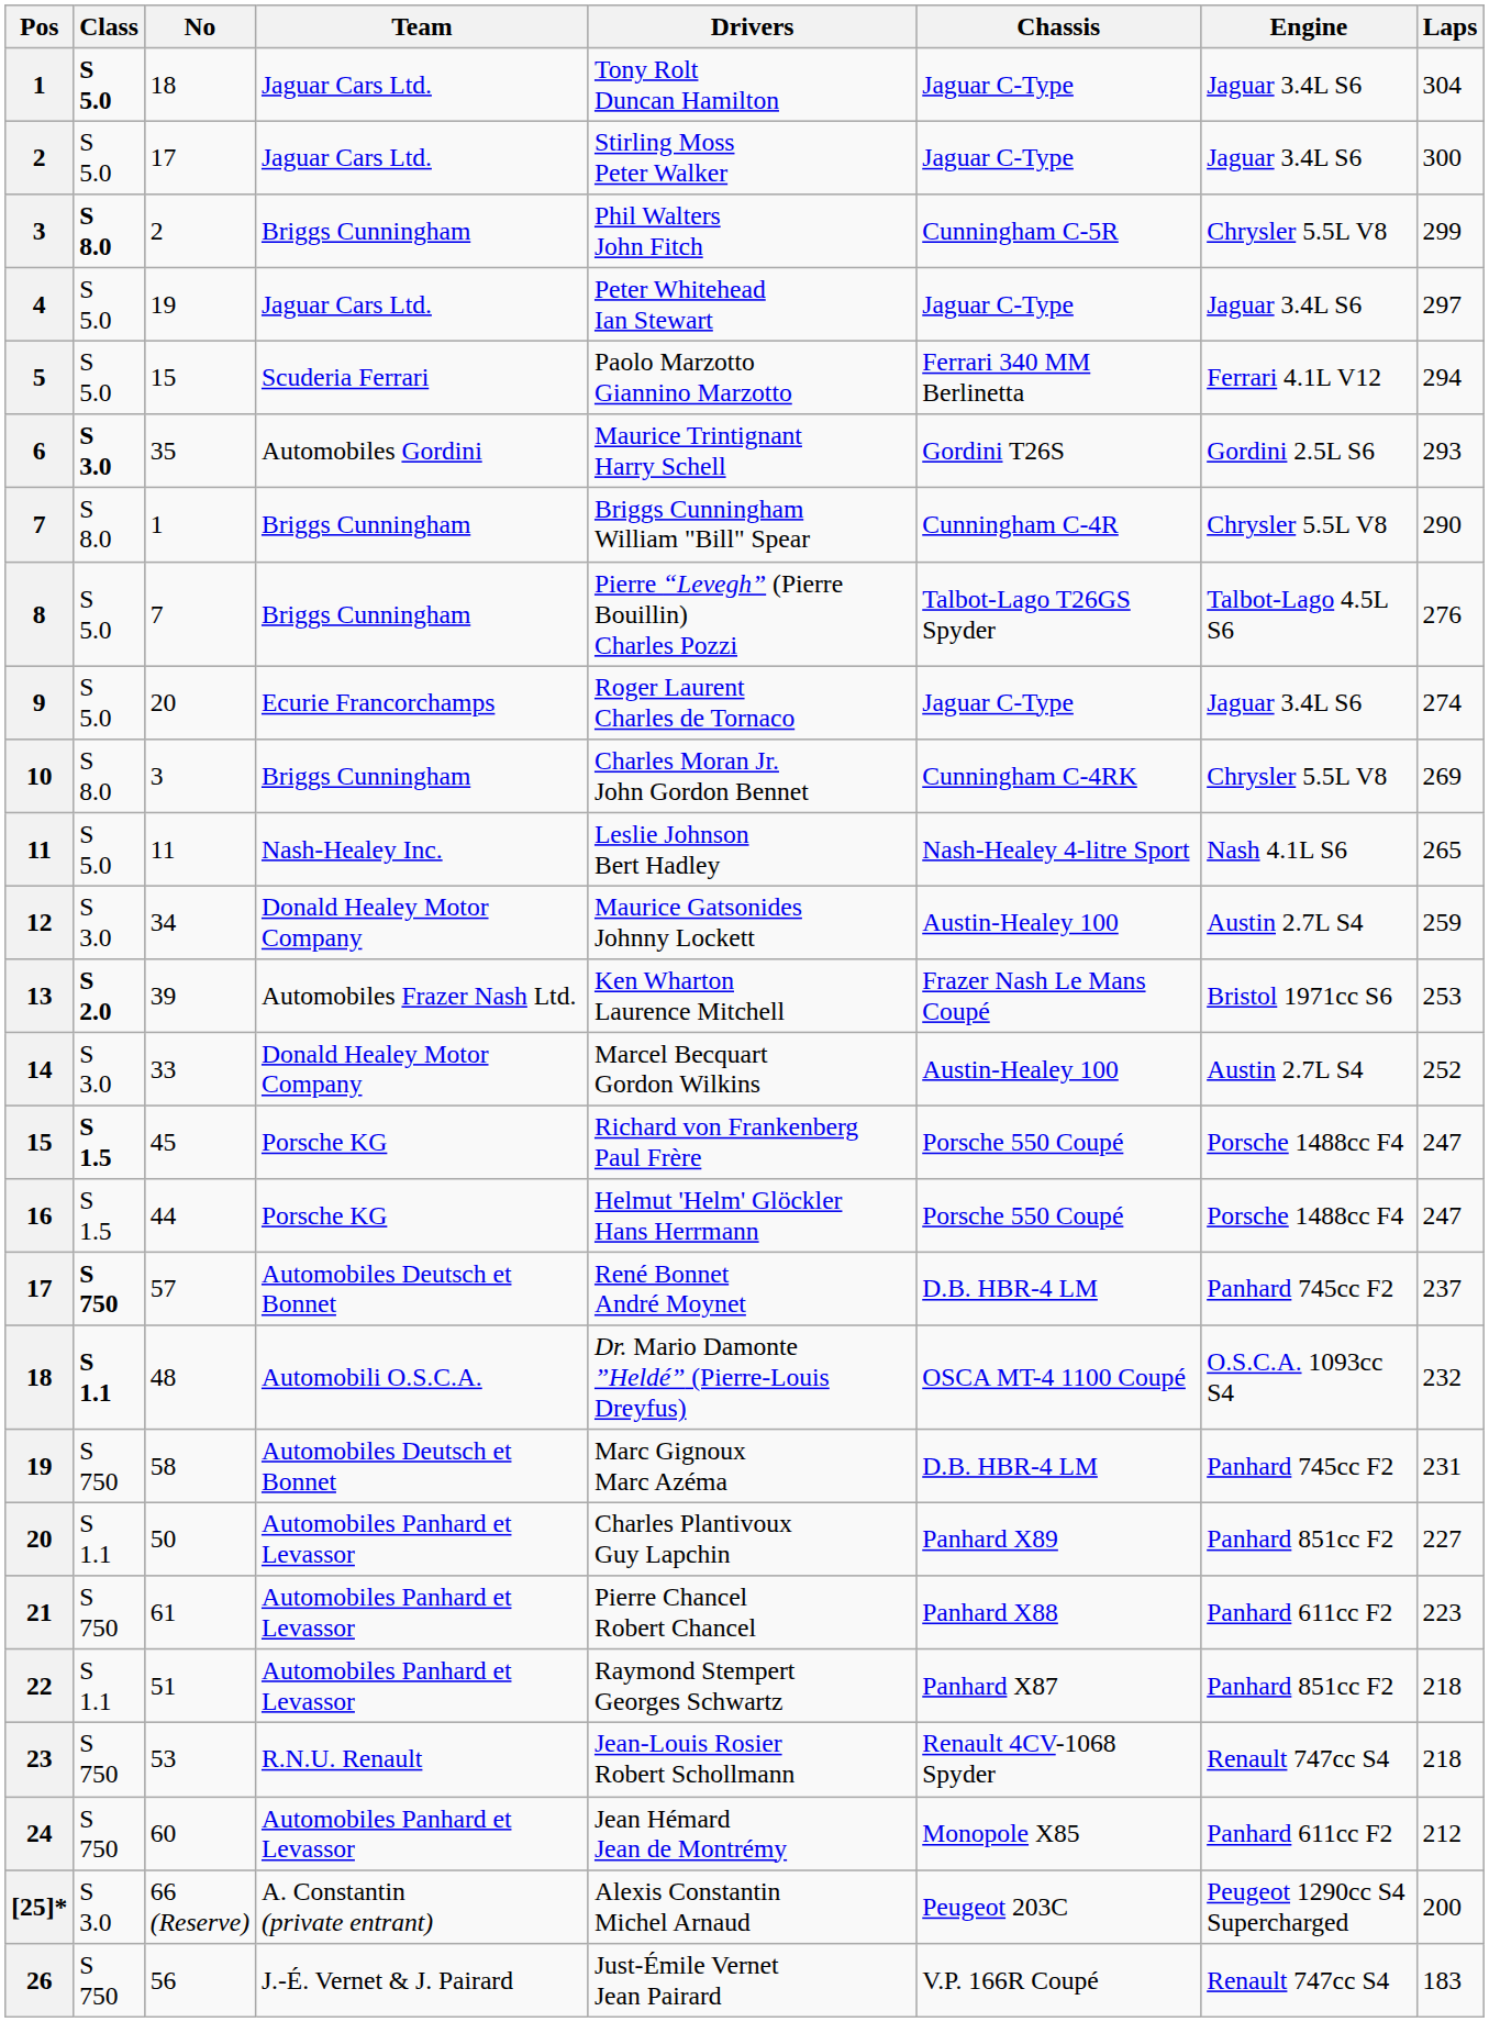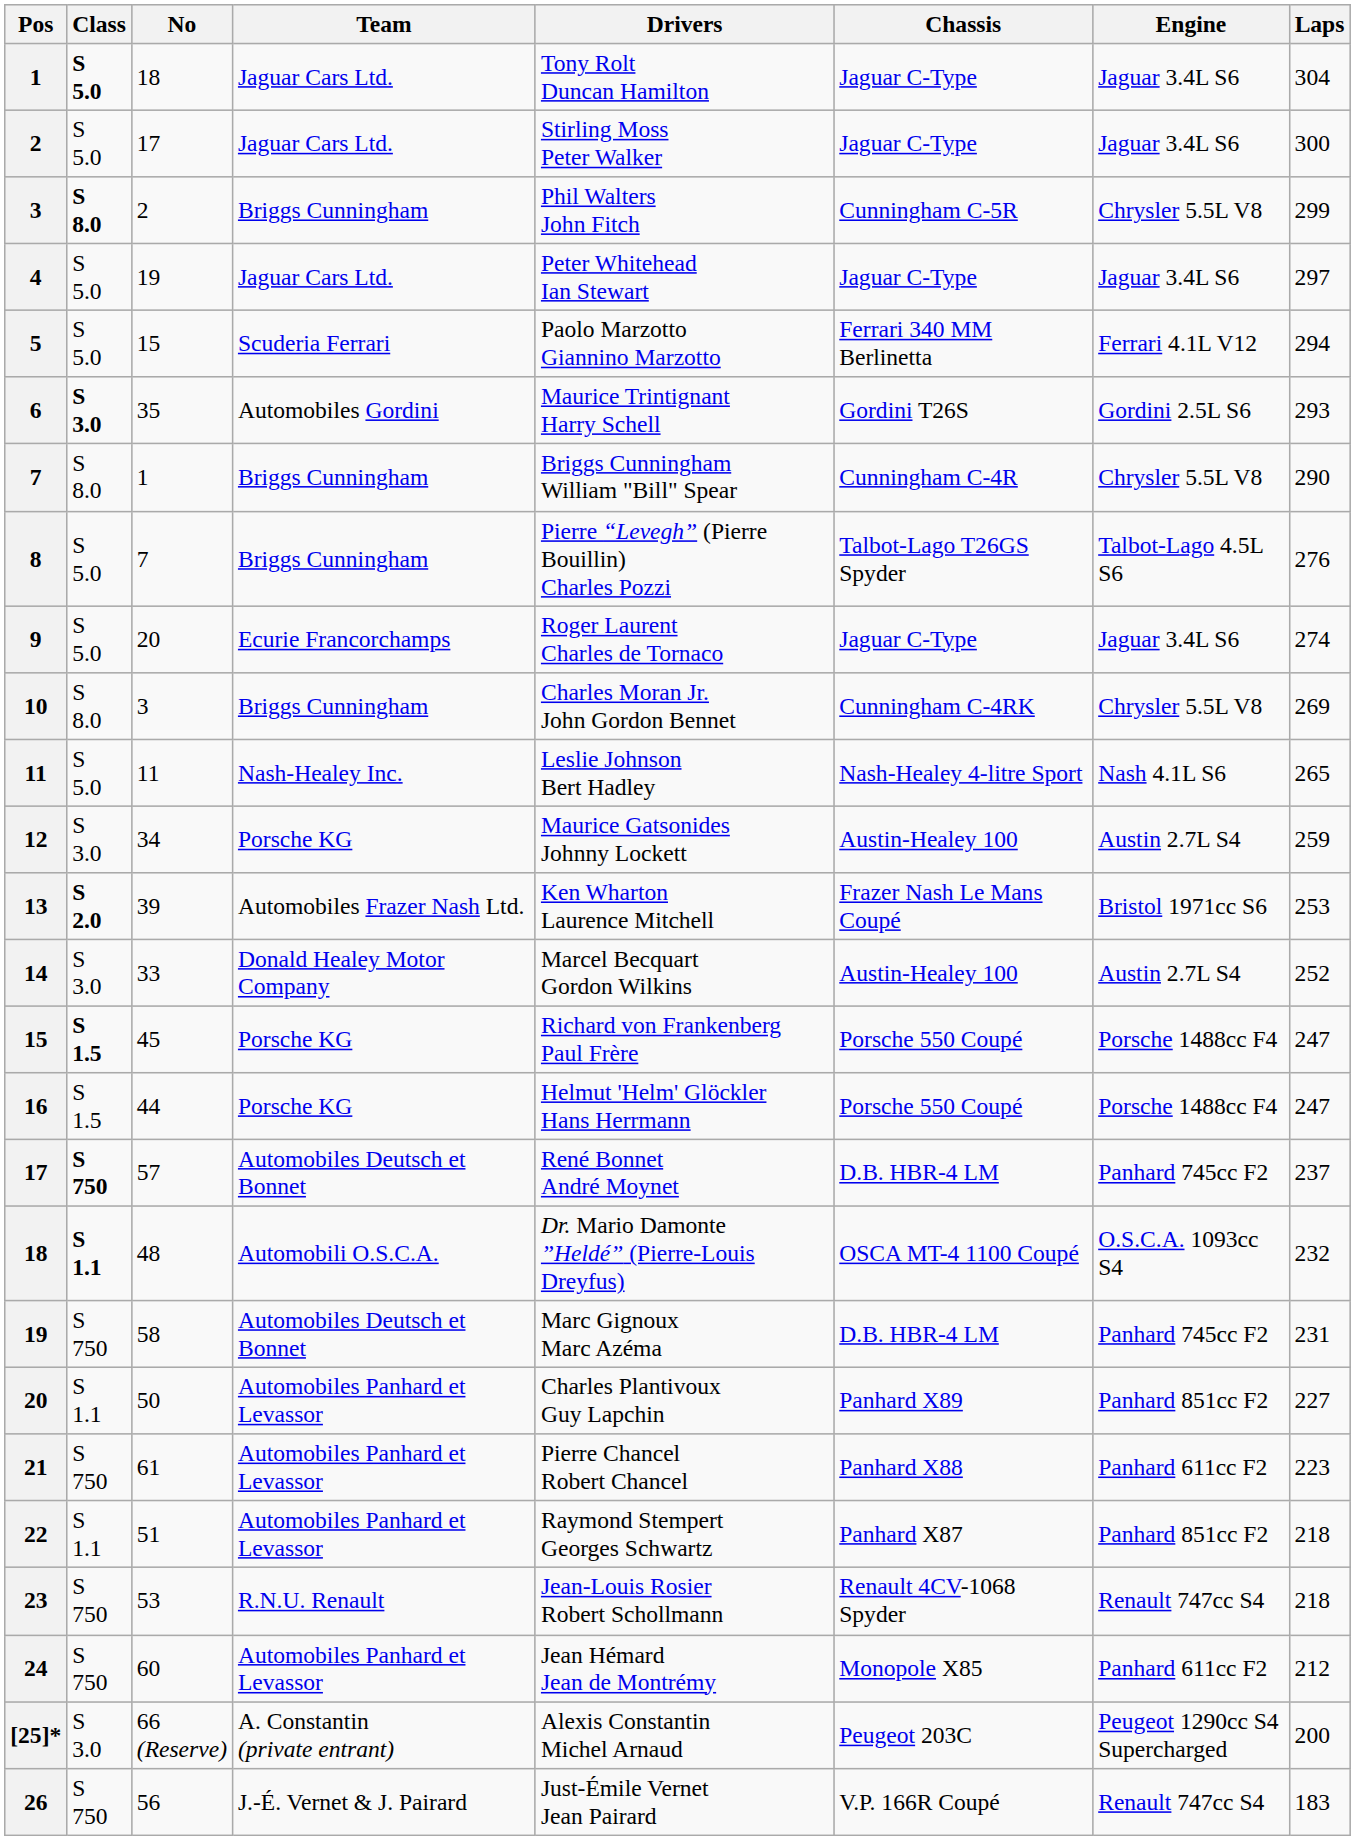 <table class="wikitable" style="font-size: 95%;">
 <tr>
 <th>Pos</th>
 <th>Class</th>
 <th>No</th>
 <th>Team</th>
 <th>Drivers</th>
 <th>Chassis</th>
 <th>Engine</th>
 <th>Laps</th>
 </tr>
 <tr>
 <th>1</th>
 <td><strong>S<br>5.0</strong></td>
 <td>18</td>
 <td> <a href='#'>Jaguar Cars Ltd.</a></td>
 <td> <a href='#'>Tony Rolt</a><br> <a href='#'>Duncan Hamilton</a></td>
 <td><a href='#'>Jaguar C-Type</a></td>
 <td><a href='#'>Jaguar</a> 3.4L S6</td>
 <td>304</td>
 </tr>
 <tr>
 <th>2</th>
 <td>S<br>5.0</td>
 <td>17</td>
 <td> <a href='#'>Jaguar Cars Ltd.</a></td>
 <td> <a href='#'>Stirling Moss</a><br> <a href='#'>Peter Walker</a></td>
 <td><a href='#'>Jaguar C-Type</a></td>
 <td><a href='#'>Jaguar</a> 3.4L S6</td>
 <td>300</td>
 </tr>
 <tr>
 <th>3</th>
 <td><strong>S<br>8.0</strong></td>
 <td>2</td>
 <td> <a href='#'>Briggs Cunningham</a></td>
 <td> <a href='#'>Phil Walters</a><br> <a href='#'>John Fitch</a></td>
 <td><a href='#'>Cunningham C-5R</a></td>
 <td><a href='#'>Chrysler</a> 5.5L V8</td>
 <td>299</td>
 </tr>
 <tr>
 <th>4</th>
 <td>S<br>5.0</td>
 <td>19</td>
 <td> <a href='#'>Jaguar Cars Ltd.</a></td>
 <td> <a href='#'>Peter Whitehead</a><br> <a href='#'>Ian Stewart</a></td>
 <td><a href='#'>Jaguar C-Type</a></td>
 <td><a href='#'>Jaguar</a> 3.4L S6</td>
 <td>297</td>
 </tr>
 <tr>
 <th>5</th>
 <td>S<br>5.0</td>
 <td>15</td>
 <td> <a href='#'>Scuderia Ferrari</a></td>
 <td> Paolo Marzotto<br> <a href='#'>Giannino Marzotto</a></td>
 <td><a href='#'>Ferrari 340 MM</a> Berlinetta</td>
 <td><a href='#'>Ferrari</a> 4.1L V12</td>
 <td>294</td>
 </tr>
 <tr>
 <th>6</th>
 <td><strong>S<br>3.0</strong></td>
 <td>35</td>
 <td> Automobiles <a href='#'>Gordini</a></td>
 <td> <a href='#'>Maurice Trintignant</a><br> <a href='#'>Harry Schell</a></td>
 <td><a href='#'>Gordini</a> T26S</td>
 <td><a href='#'>Gordini</a> 2.5L S6</td>
 <td>293</td>
 </tr>
 <tr>
 <th>7</th>
 <td>S<br>8.0</td>
 <td>1</td>
 <td> <a href='#'>Briggs Cunningham</a></td>
 <td> <a href='#'>Briggs Cunningham</a><br> William "Bill" Spear</td>
 <td><a href='#'>Cunningham C-4R</a></td>
 <td><a href='#'>Chrysler</a> 5.5L V8</td>
 <td>290</td>
 </tr>
 <tr>
 <th>8</th>
 <td>S<br>5.0</td>
 <td>7</td>
 <td> <a href='#'>Briggs Cunningham</a></td>
 <td> <a href='#'>Pierre <em>“Levegh”</em></a> (Pierre Bouillin) <br> <a href='#'>Charles Pozzi</a></td>
 <td><a href='#'>Talbot-Lago T26GS</a> Spyder</td>
 <td><a href='#'>Talbot-Lago</a> 4.5L S6</td>
 <td>276</td>
 </tr>
 <tr>
 <th>9</th>
 <td>S<br>5.0</td>
 <td>20</td>
 <td> <a href='#'>Ecurie Francorchamps</a></td>
 <td> <a href='#'>Roger Laurent</a><br> <a href='#'>Charles de Tornaco</a></td>
 <td><a href='#'>Jaguar C-Type</a></td>
 <td><a href='#'>Jaguar</a> 3.4L S6</td>
 <td>274</td>
 </tr>
 <tr>
 <th>10</th>
 <td>S<br>8.0</td>
 <td>3</td>
 <td> <a href='#'>Briggs Cunningham</a></td>
 <td> <a href='#'>Charles Moran Jr.</a><br> John Gordon Bennet</td>
 <td><a href='#'>Cunningham C-4RK</a></td>
 <td><a href='#'>Chrysler</a> 5.5L V8</td>
 <td>269</td>
 </tr>
 <tr>
 <th>11</th>
 <td>S<br>5.0</td>
 <td>11</td>
 <td> <a href='#'>Nash-Healey Inc.</a></td>
 <td> <a href='#'>Leslie Johnson</a><br> Bert Hadley</td>
 <td><a href='#'>Nash-Healey 4-litre Sport</a></td>
 <td><a href='#'>Nash</a> 4.1L S6</td>
 <td>265</td>
 </tr>
 <tr>
 <th>12</th>
 <td>S<br>3.0</td>
 <td>34</td>
-<td> <a href='#'>Donald Healey Motor Company</a></td>
+<td> <a href='#'>Porsche KG</a></td>
 <td> <a href='#'>Maurice Gatsonides</a><br> Johnny Lockett</td>
 <td><a href='#'>Austin-Healey 100</a></td>
 <td><a href='#'>Austin</a> 2.7L S4</td>
 <td>259</td>
 </tr>
 <tr>
 <th>13</th>
 <td><strong>S<br>2.0</strong></td>
 <td>39</td>
 <td> Automobiles <a href='#'>Frazer Nash</a> Ltd.</td>
 <td> <a href='#'>Ken Wharton</a><br> Laurence Mitchell</td>
 <td><a href='#'>Frazer Nash Le Mans Coupé</a></td>
 <td><a href='#'>Bristol</a> 1971cc S6</td>
 <td>253</td>
 </tr>
 <tr>
 <th>14</th>
 <td>S<br>3.0</td>
 <td>33</td>
 <td> <a href='#'>Donald Healey Motor Company</a></td>
 <td> Marcel Becquart<br> Gordon Wilkins</td>
 <td><a href='#'>Austin-Healey 100</a></td>
 <td><a href='#'>Austin</a> 2.7L S4</td>
 <td>252</td>
 </tr>
 <tr>
 <th>15</th>
 <td><strong>S<br>1.5</strong></td>
 <td>45</td>
 <td> <a href='#'>Porsche KG</a></td>
 <td> <a href='#'>Richard von Frankenberg</a><br> <a href='#'>Paul Frère</a></td>
 <td><a href='#'>Porsche 550 Coupé</a></td>
 <td><a href='#'>Porsche</a> 1488cc F4</td>
 <td>247</td>
 </tr>
 <tr>
 <th>16</th>
 <td>S<br>1.5</td>
 <td>44</td>
 <td> <a href='#'>Porsche KG</a></td>
 <td> <a href='#'>Helmut 'Helm' Glöckler</a><br> <a href='#'>Hans Herrmann</a></td>
 <td><a href='#'>Porsche 550 Coupé</a></td>
 <td><a href='#'>Porsche</a> 1488cc F4</td>
 <td>247</td>
 </tr>
 <tr>
 <th>17</th>
 <td><strong>S<br>750</strong></td>
 <td>57</td>
 <td> <a href='#'>Automobiles Deutsch et Bonnet</a></td>
 <td> <a href='#'>René Bonnet</a><br> <a href='#'>André Moynet</a></td>
 <td><a href='#'>D.B. HBR-4 LM</a></td>
 <td><a href='#'>Panhard</a> 745cc F2</td>
 <td>237</td>
 </tr>
 <tr>
 <th>18</th>
 <td><strong>S<br>1.1</strong></td>
 <td>48</td>
 <td> <a href='#'>Automobili O.S.C.A.</a></td>
 <td> <em>Dr.</em> Mario Damonte<br> <a href='#'><em>”Heldé”</em> (Pierre-Louis Dreyfus)</a></td>
 <td><a href='#'>OSCA MT-4 1100 Coupé</a></td>
 <td><a href='#'>O.S.C.A.</a> 1093cc S4</td>
 <td>232</td>
 </tr>
 <tr>
 <th>19</th>
 <td>S<br>750</td>
 <td>58</td>
 <td> <a href='#'>Automobiles Deutsch et Bonnet</a></td>
 <td> Marc Gignoux<br> Marc Azéma</td>
 <td><a href='#'>D.B. HBR-4 LM</a></td>
 <td><a href='#'>Panhard</a> 745cc F2</td>
 <td>231</td>
 </tr>
 <tr>
 <th>20</th>
 <td>S<br>1.1</td>
 <td>50</td>
 <td> <a href='#'>Automobiles Panhard et Levassor</a></td>
 <td> Charles Plantivoux<br> Guy Lapchin</td>
 <td><a href='#'>Panhard X89</a></td>
 <td><a href='#'>Panhard</a> 851cc F2</td>
 <td>227</td>
 </tr>
 <tr>
 <th>21</th>
 <td>S<br>750</td>
 <td>61</td>
 <td> <a href='#'>Automobiles Panhard et Levassor</a></td>
 <td> Pierre Chancel<br> Robert Chancel</td>
 <td><a href='#'>Panhard X88</a></td>
 <td><a href='#'>Panhard</a> 611cc F2</td>
 <td>223</td>
 </tr>
 <tr>
 <th>22</th>
 <td>S<br>1.1</td>
 <td>51</td>
 <td> <a href='#'>Automobiles Panhard et Levassor</a></td>
 <td> Raymond Stempert<br> Georges Schwartz</td>
 <td><a href='#'>Panhard</a> X87</td>
 <td><a href='#'>Panhard</a> 851cc F2</td>
 <td>218</td>
 </tr>
 <tr>
 <th>23</th>
 <td>S<br>750</td>
 <td>53</td>
 <td> <a href='#'>R.N.U. Renault</a></td>
 <td> <a href='#'>Jean-Louis Rosier</a><br> Robert Schollmann</td>
 <td><a href='#'>Renault 4CV</a>-1068 Spyder</td>
 <td><a href='#'>Renault</a> 747cc S4</td>
 <td>218</td>
 </tr>
 <tr>
 <th>24</th>
 <td>S<br>750</td>
 <td>60</td>
 <td> <a href='#'>Automobiles Panhard et Levassor</a></td>
 <td> Jean Hémard<br> <a href='#'>Jean de Montrémy</a></td>
 <td><a href='#'>Monopole</a> X85</td>
 <td><a href='#'>Panhard</a> 611cc F2</td>
 <td>212</td>
 </tr>
 <tr>
 <th>[25]*</th>
 <td>S<br>3.0</td>
 <td>66<br><em>(Reserve)</em></td>
 <td> A. Constantin<br><em>(private entrant)</em></td>
 <td> Alexis Constantin<br> Michel Arnaud</td>
 <td><a href='#'>Peugeot</a> 203C</td>
 <td><a href='#'>Peugeot</a> 1290cc S4<br>Supercharged</td>
 <td>200</td>
 </tr>
 <tr>
 <th>26</th>
 <td>S<br>750</td>
 <td>56</td>
 <td> J.-É. Vernet & J. Pairard</td>
 <td> Just-Émile Vernet<br> Jean Pairard</td>
 <td>V.P. 166R Coupé</td>
 <td><a href='#'>Renault</a> 747cc S4</td>
 <td>183</td>
 </tr>
 </table>
